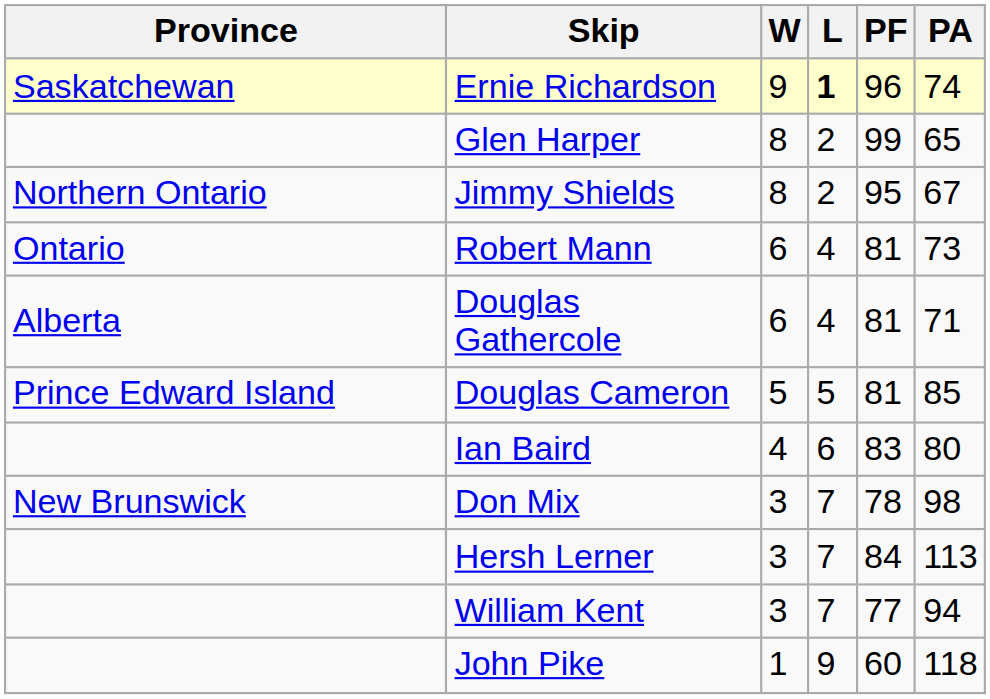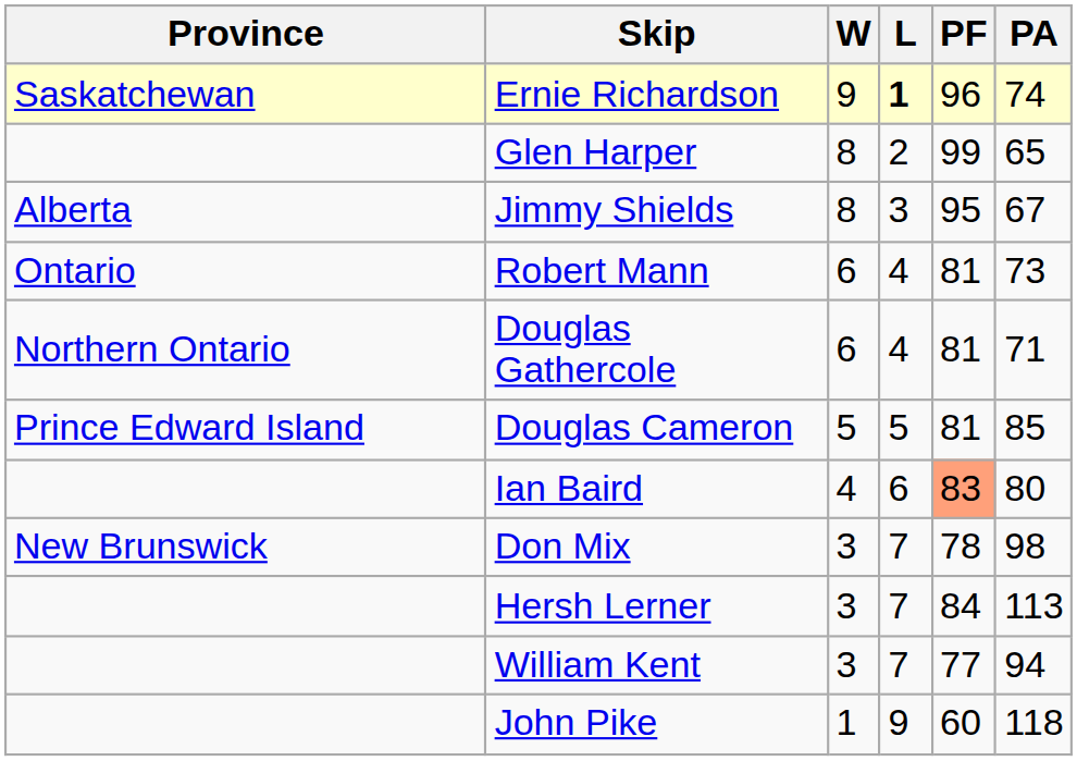 <table class="wikitable">
 <tr>
 <th bgcolor="#efefef" width="200">Province</th>
 <th bgcolor="#efefef" width="140">Skip</th>
 <th bgcolor="#efefef" width="15">W</th>
 <th bgcolor="#efefef" width="15">L</th>
 <th bgcolor="#efefef" width="15">PF</th>
 <th bgcolor="#efefef" width="15">PA</th>
 </tr>
 <tr bgcolor=#ffffcc>
 <td><a href='#'>Saskatchewan</a></td>
 <td><a href='#'>Ernie Richardson</a></td>
 <td>9</td>
 <td><strong>1</strong></td>
 <td>96</td>
 <td>74</td>
 </tr>
 <tr>
 <td></td>
 <td><a href='#'>Glen Harper</a></td>
 <td>8</td>
 <td>2</td>
 <td>99</td>
 <td>65</td>
 </tr>
 <tr>
-<td><a href='#'>Northern Ontario</a></td>
+<td><a href='#'>Alberta</a></td>
 <td><a href='#'>Jimmy Shields</a></td>
 <td>8</td>
-<td>2</td>
+<td>3</td>
 <td>95</td>
 <td>67</td>
 </tr>
 <tr>
 <td><a href='#'>Ontario</a></td>
 <td><a href='#'>Robert Mann</a></td>
 <td>6</td>
 <td>4</td>
 <td>81</td>
 <td>73</td>
 </tr>
 <tr>
-<td><a href='#'>Alberta</a></td>
+<td><a href='#'>Northern Ontario</a></td>
 <td><a href='#'>Douglas Gathercole</a></td>
 <td>6</td>
 <td>4</td>
 <td>81</td>
 <td>71</td>
 </tr>
 <tr>
 <td><a href='#'>Prince Edward Island</a></td>
 <td><a href='#'>Douglas Cameron</a></td>
 <td>5</td>
 <td>5</td>
 <td>81</td>
 <td>85</td>
 </tr>
 <tr>
 <td></td>
 <td><a href='#'>Ian Baird</a></td>
 <td>4</td>
 <td>6</td>
-<td>83</td>
+<td style="background: lightsalmon;">83</td>
 <td>80</td>
 </tr>
 <tr>
 <td><a href='#'>New Brunswick</a></td>
 <td><a href='#'>Don Mix</a></td>
 <td>3</td>
 <td>7</td>
 <td>78</td>
 <td>98</td>
 </tr>
 <tr>
 <td></td>
 <td><a href='#'>Hersh Lerner</a></td>
 <td>3</td>
 <td>7</td>
 <td>84</td>
 <td>113</td>
 </tr>
 <tr>
 <td></td>
 <td><a href='#'>William Kent</a></td>
 <td>3</td>
 <td>7</td>
 <td>77</td>
 <td>94</td>
 </tr>
 <tr>
 <td></td>
 <td><a href='#'>John Pike</a></td>
 <td>1</td>
 <td>9</td>
 <td>60</td>
 <td>118</td>
 </tr>
 </table>
